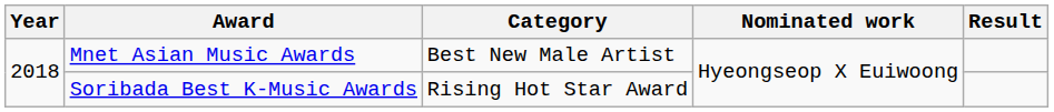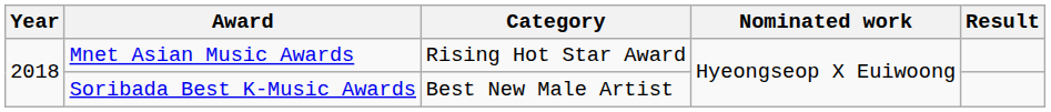 <table class="wikitable sortable">
 <tr>
 <th>Year</th>
 <th>Award</th>
 <th>Category</th>
 <th>Nominated work</th>
 <th>Result</th>
 </tr>
 <tr>
 <td rowspan="2">2018</td>
 <td><a href='#'>Mnet Asian Music Awards</a></td>
-<td>Best New Male Artist</td>
+<td>Rising Hot Star Award</td>
 <td rowspan="2">Hyeongseop X Euiwoong</td>
 <td></td>
 </tr>
 <tr>
 <td><a href='#'>Soribada Best K-Music Awards</a></td>
-<td>Rising Hot Star Award</td>
+<td>Best New Male Artist</td>
 <td></td>
 </tr>
 </table>
